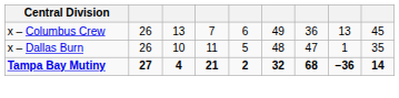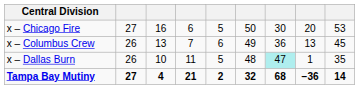 <table class="wikitable" style="text-align: center;">
 <tr>
 <th width="170">Central Division</th>
 <th width="40"></th>
 <th width="40"></th>
 <th width="40"></th>
 <th width="40"></th>
 <th width="40"></th>
 <th width="40"></th>
 <th width="40"></th>
 <th width="40"></th>
+</tr>
+<tr>
+<td align=left>x – <a href='#'>Chicago Fire</a></td>
+<td>27</td>
+<td>16</td>
+<td>6</td>
+<td>5</td>
+<td>50</td>
+<td>30</td>
+<td>20</td>
+<td>53</td>
 </tr>
 <tr>
 <td align=left>x – <a href='#'>Columbus Crew</a></td>
 <td>26</td>
 <td>13</td>
 <td>7</td>
 <td>6</td>
 <td>49</td>
 <td>36</td>
 <td>13</td>
 <td>45</td>
 </tr>
 <tr>
 <td align=left>x – <a href='#'>Dallas Burn</a></td>
 <td>26</td>
 <td>10</td>
 <td>11</td>
 <td>5</td>
 <td>48</td>
-<td>47</td>
+<td style="background: paleturquoise;">47</td>
 <td>1</td>
 <td>35</td>
 </tr>
 <tr>
 <td align=left><strong><a href='#'>Tampa Bay Mutiny</a></strong></td>
 <td><strong>27</strong></td>
 <td><strong>4</strong></td>
 <td><strong>21</strong></td>
 <td><strong>2</strong></td>
 <td><strong>32</strong></td>
 <td><strong>68</strong></td>
 <td><strong>−36</strong></td>
 <td><strong>14</strong></td>
 </tr>
 </table>
